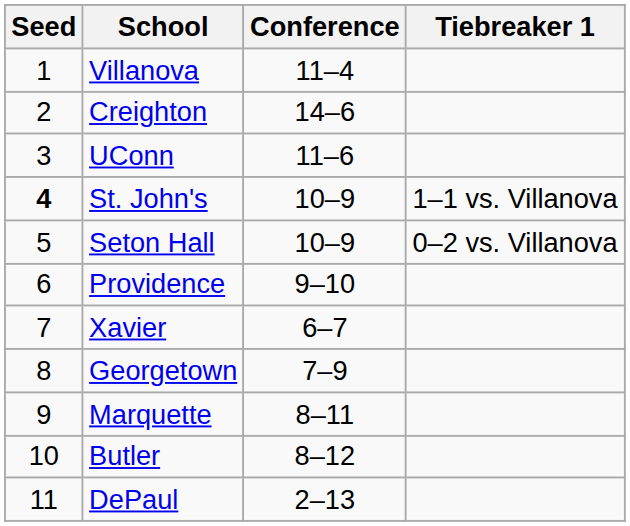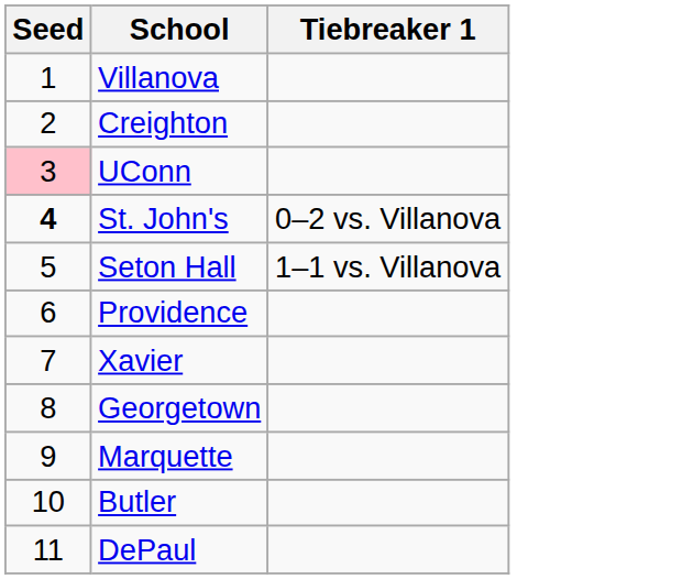 <table class="wikitable" style="white-space:nowrap; font-size:90%;text-align:center">
 <tr>
 <th>Seed</th>
 <th>School</th>
-<th>Conference</th>
 <th>Tiebreaker 1</th>
 </tr>
 <tr>
 <td>1</td>
 <td align=left><a href='#'>Villanova</a></td>
-<td>11–4</td>
 <td align=left></td>
 </tr>
 <tr>
 <td>2</td>
 <td align=left><a href='#'>Creighton</a></td>
-<td>14–6</td>
 <td align=left></td>
 </tr>
 <tr>
-<td>3</td>
+<td style="background: pink;">3</td>
 <td align=left><a href='#'>UConn</a></td>
-<td>11–6</td>
 <td align=left></td>
 </tr>
 <tr>
 <td><strong>4</strong></td>
 <td align=left><a href='#'>St. John's</a></td>
-<td>10–9</td>
-<td align=left>1–1 vs. Villanova</td>
+<td align=left>0–2 vs. Villanova</td>
 </tr>
 <tr>
 <td>5</td>
 <td align=left><a href='#'>Seton Hall</a></td>
-<td>10–9</td>
-<td align=left>0–2 vs. Villanova</td>
+<td align=left>1–1 vs. Villanova</td>
 </tr>
 <tr>
 <td>6</td>
 <td align=left><a href='#'>Providence</a></td>
-<td>9–10</td>
 <td align=left></td>
 </tr>
 <tr>
 <td>7</td>
 <td align=left><a href='#'>Xavier</a></td>
-<td>6–7</td>
 <td align=left></td>
 </tr>
 <tr>
 <td>8</td>
 <td align=left><a href='#'>Georgetown</a></td>
-<td>7–9</td>
 <td align=left></td>
 </tr>
 <tr>
 <td>9</td>
 <td align=left><a href='#'>Marquette</a></td>
-<td>8–11</td>
 <td align=left></td>
 </tr>
 <tr>
 <td>10</td>
 <td align=left><a href='#'>Butler</a></td>
-<td>8–12</td>
 <td align=left></td>
 </tr>
 <tr>
 <td>11</td>
 <td align=left><a href='#'>DePaul</a></td>
-<td>2–13</td>
 <td align=left></td>
 </tr>
 </table>
